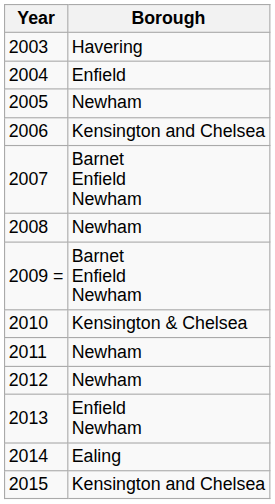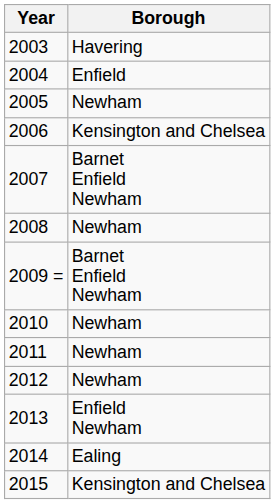 <table class="wikitable">
 <tr>
 <th>Year</th>
 <th>Borough</th>
 </tr>
 <tr>
 <td>2003</td>
 <td>Havering</td>
 </tr>
 <tr>
 <td>2004</td>
 <td>Enfield</td>
 </tr>
 <tr>
 <td>2005</td>
 <td>Newham</td>
 </tr>
 <tr>
 <td>2006</td>
 <td>Kensington and Chelsea</td>
 </tr>
 <tr>
 <td>2007</td>
 <td>Barnet<br>Enfield<br>Newham</td>
 </tr>
 <tr>
 <td>2008</td>
 <td>Newham</td>
 </tr>
 <tr>
 <td>2009 =</td>
 <td>Barnet<br>Enfield<br>Newham</td>
 </tr>
 <tr>
 <td>2010</td>
-<td>Kensington & Chelsea</td>
+<td>Newham</td>
 </tr>
 <tr>
 <td>2011</td>
 <td>Newham</td>
 </tr>
 <tr>
 <td>2012</td>
 <td>Newham</td>
 </tr>
 <tr>
 <td>2013</td>
 <td>Enfield<br>Newham</td>
 </tr>
 <tr>
 <td>2014</td>
 <td>Ealing</td>
 </tr>
 <tr>
 <td>2015</td>
 <td>Kensington and Chelsea</td>
 </tr>
 </table>
